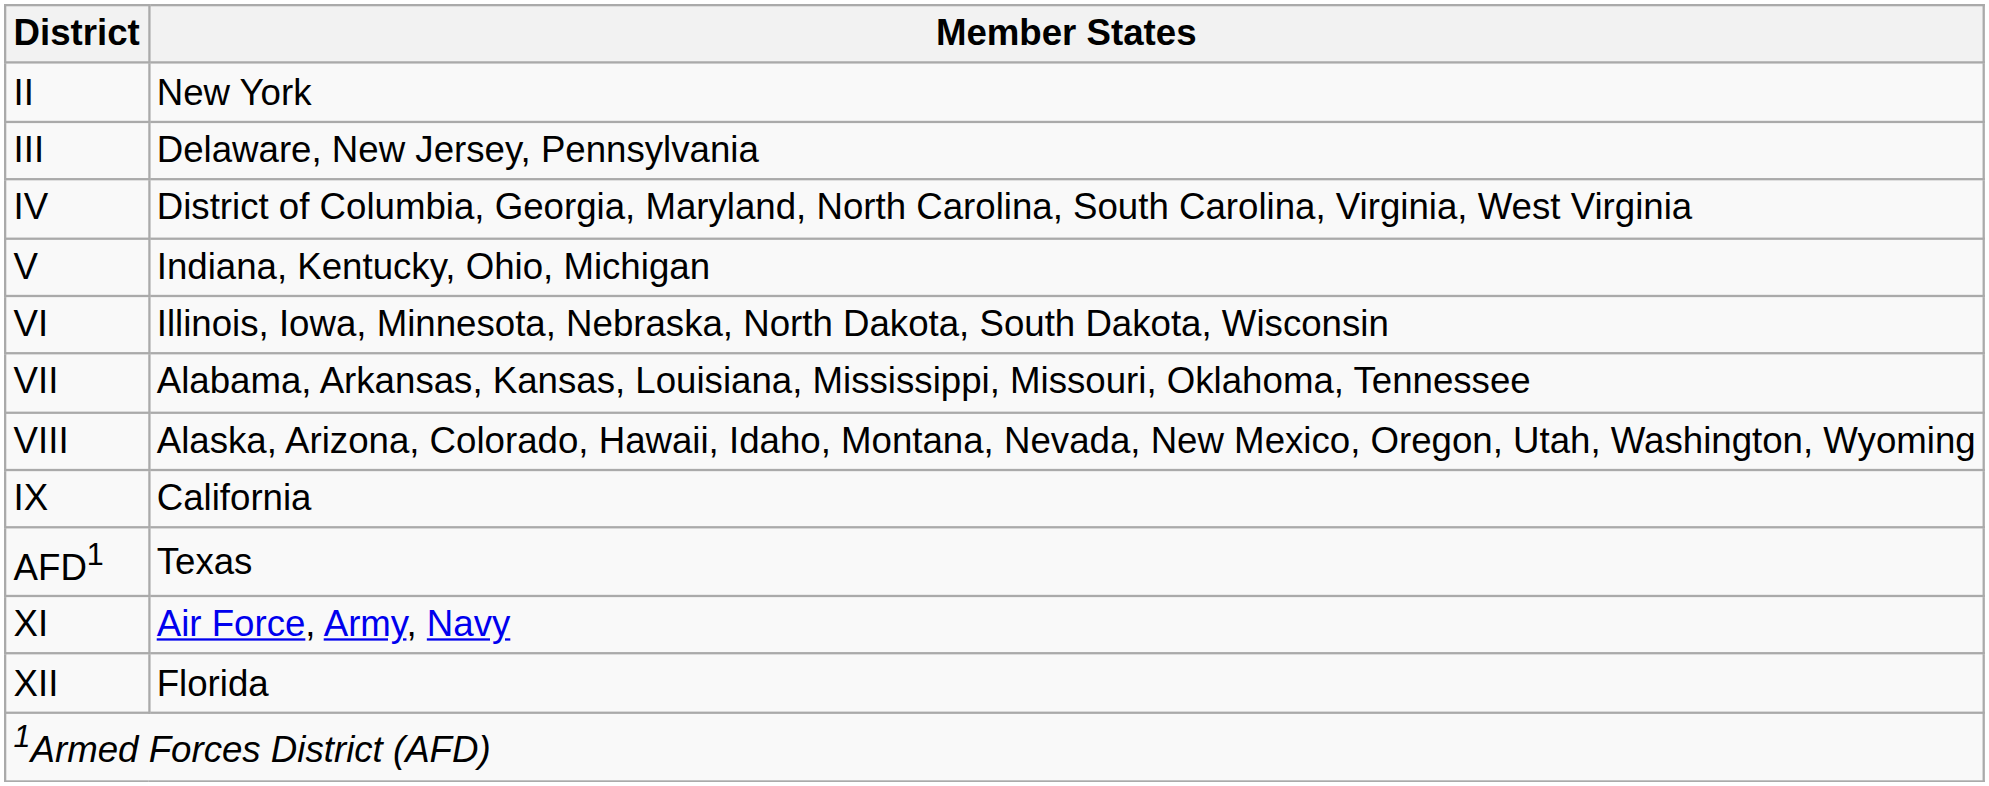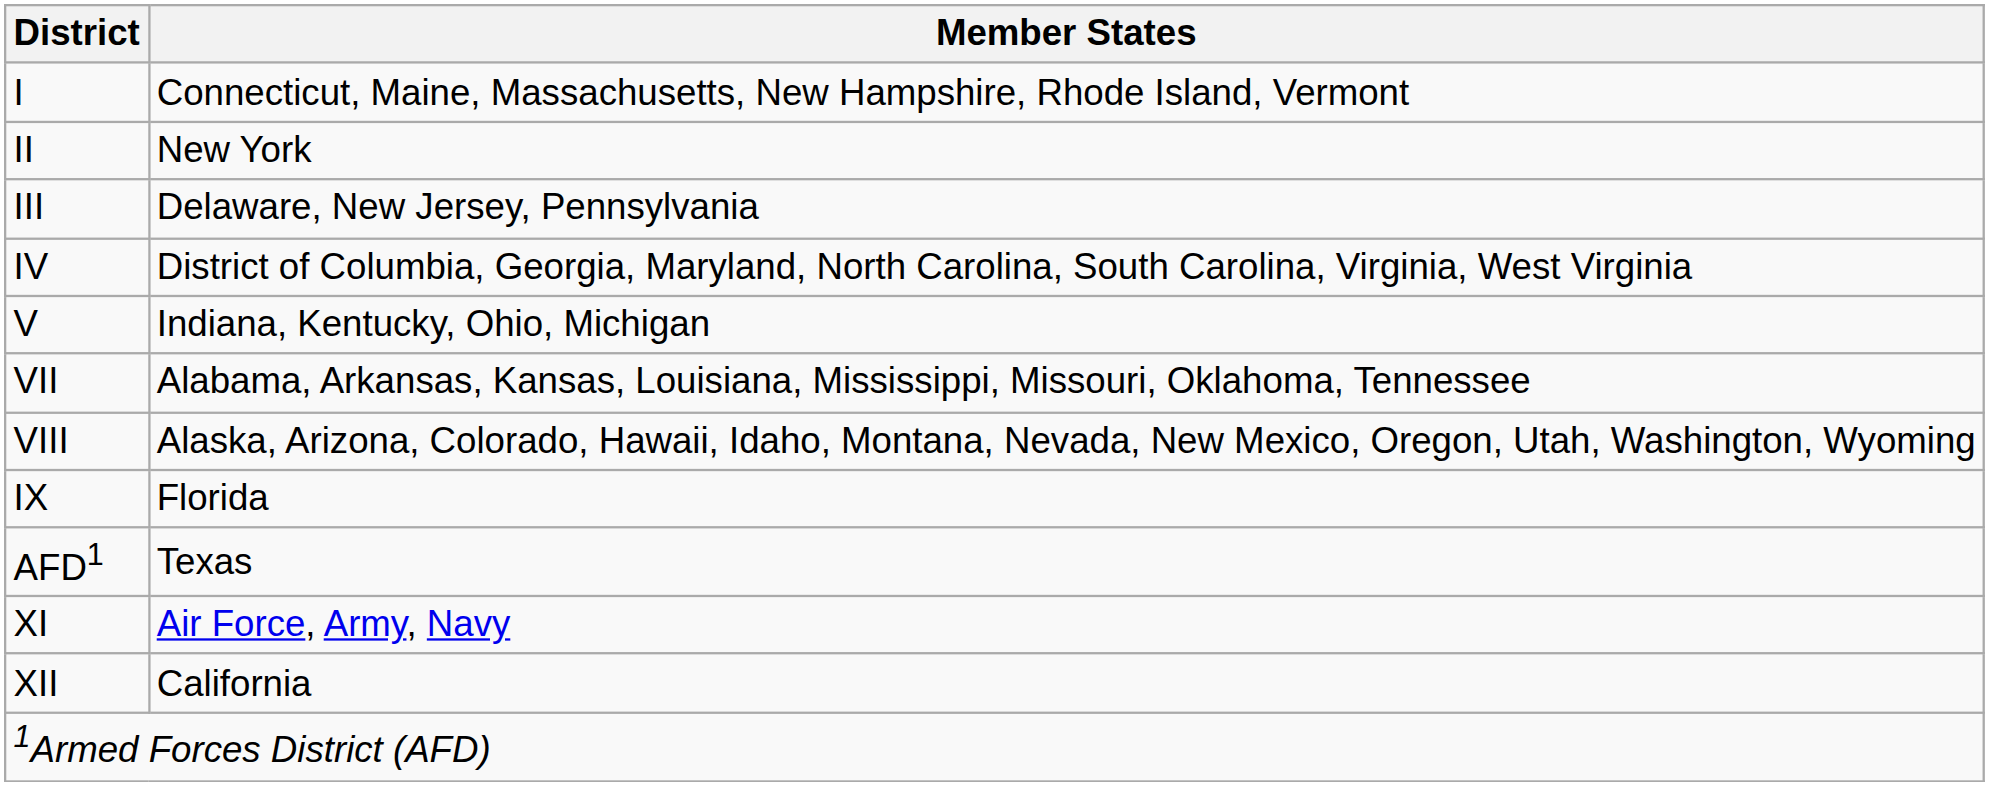 <table class="wikitable">
 <tr>
 <th>District</th>
 <th>Member States</th>
+</tr>
+<tr>
+<td>I</td>
+<td>Connecticut, Maine, Massachusetts, New Hampshire, Rhode Island, Vermont</td>
 </tr>
 <tr>
 <td>II</td>
 <td>New York</td>
 </tr>
 <tr>
 <td>III</td>
 <td>Delaware, New Jersey, Pennsylvania</td>
 </tr>
 <tr>
 <td>IV</td>
 <td>District of Columbia, Georgia, Maryland, North Carolina, South Carolina, Virginia, West Virginia</td>
 </tr>
 <tr>
 <td>V</td>
 <td>Indiana, Kentucky, Ohio, Michigan</td>
 </tr>
 <tr>
-<td>VI</td>
-<td>Illinois, Iowa, Minnesota, Nebraska, North Dakota, South Dakota, Wisconsin</td>
-</tr>
-<tr>
 <td>VII</td>
 <td>Alabama, Arkansas, Kansas, Louisiana, Mississippi, Missouri, Oklahoma, Tennessee</td>
 </tr>
 <tr>
 <td>VIII</td>
 <td>Alaska, Arizona, Colorado, Hawaii, Idaho, Montana, Nevada, New Mexico, Oregon, Utah, Washington, Wyoming</td>
 </tr>
 <tr>
 <td>IX</td>
-<td>California</td>
+<td>Florida</td>
 </tr>
 <tr>
 <td>AFD<sup>1</sup></td>
 <td>Texas</td>
 </tr>
 <tr>
 <td>XI</td>
 <td><a href='#'>Air Force</a>, <a href='#'>Army</a>, <a href='#'>Navy</a></td>
 </tr>
 <tr>
 <td>XII</td>
-<td>Florida</td>
+<td>California</td>
 </tr>
 <tr>
 <td colspan="2"><em><sup>1</sup>Armed Forces District (AFD)</em></td>
 </tr>
 </table>
